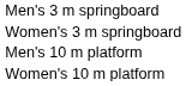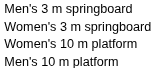 <table>
 <tr>
 <td>Men's 3 m springboard<br></td>
 <td></td>
 <td></td>
 <td></td>
 </tr>
 <tr>
 <td>Women's 3 m springboard<br></td>
 <td></td>
 <td></td>
 <td></td>
 </tr>
 <tr>
+<td>Women's 10 m platform<br></td>
+<td></td>
+<td></td>
+<td></td>
+</tr>
+<tr>
 <td>Men's 10 m platform<br></td>
 <td></td>
 <td></td>
 <td></td>
 </tr>
-<tr>
-<td>Women's 10 m platform<br></td>
-<td></td>
-<td></td>
-<td></td>
-</tr>
 </table>
